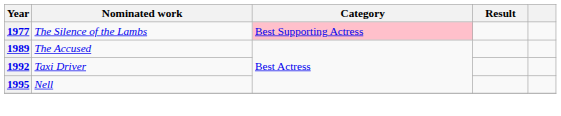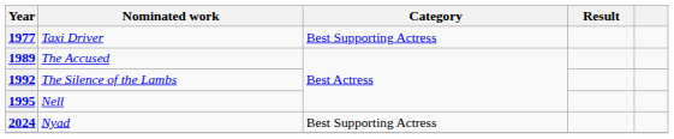 <table class="wikitable plainrowheaders">
 <tr>
 <th scope="col" style="width:5%;">Year</th>
 <th scope="col" style="width:40%;">Nominated work</th>
 <th scope="col" style="width:40%;">Category</th>
 <th scope="col" style="width:10%;">Result</th>
 <th scope="col" style="width:5%;"></th>
 </tr>
 <tr>
 <th scope="row" style="text-align:center;"><a href='#'>1977</a></th>
-<td style="text-align:left"><em><a href='#'>The Silence of the Lambs</a></em></td>
-<td style="background: pink;"><a href='#'>Best Supporting Actress</a></td>
+<td style="text-align:left"><em><a href='#'>Taxi Driver</a></em></td>
+<td><a href='#'>Best Supporting Actress</a></td>
 <td></td>
 <td style="text-align:center;"></td>
 </tr>
 <tr>
 <th scope="row" style="text-align:center;"><a href='#'>1989</a></th>
 <td style="text-align:left"><em><a href='#'>The Accused</a></em></td>
 <td rowspan=3><a href='#'>Best Actress</a></td>
 <td></td>
 <td style="text-align:center;"></td>
 </tr>
 <tr>
 <th scope="row" style="text-align:center;"><a href='#'>1992</a></th>
-<td style="text-align:left"><em><a href='#'>Taxi Driver</a></em></td>
+<td style="text-align:left"><em><a href='#'>The Silence of the Lambs</a></em></td>
 <td></td>
 <td style="text-align:center;"></td>
 </tr>
 <tr>
 <th scope="row" style="text-align:center;"><a href='#'>1995</a></th>
 <td style="text-align:left"><em><a href='#'>Nell</a></em></td>
 <td></td>
 <td style="text-align:center;"></td>
 </tr>
 <tr>
+<th scope="row" style="text-align:center;"><a href='#'>2024</a></th>
+<td style="text-align:left"><em><a href='#'>Nyad</a></em></td>
+<td>Best Supporting Actress</td>
+<td></td>
+<td style="text-align:center;"></td>
+</tr>
+<tr>
 </tr>
 </table>
